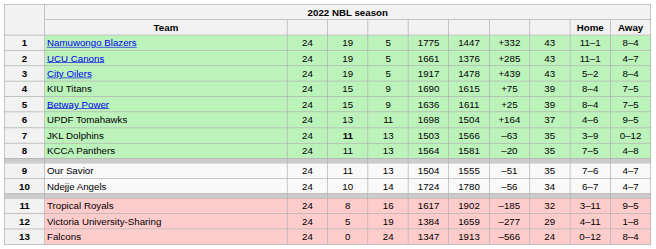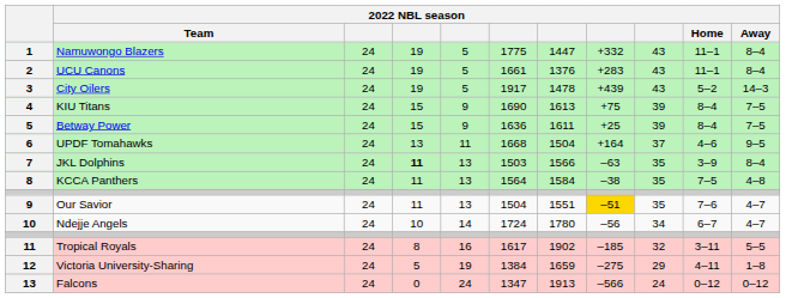 <table class="wikitable" width="80%" style="font-size:95%; text-align:center">
 <tr>
 <th rowspan="2" width="5%"></th>
 <th colspan="10" style="text-align:center">2022 NBL season</th>
 </tr>
 <tr>
 <th width="30%">Team</th>
 <th width="5%"></th>
 <th width="5%"></th>
 <th width="5%"></th>
 <th width="5%"></th>
 <th width="5%"></th>
 <th width="5%"></th>
 <th width="5%"></th>
 <th width="5%">Home</th>
 <th width="5%">Away</th>
 </tr>
 <tr style="background-color:#BBF3BB;">
 <th>1</th>
 <td style="text-align:left;"><a href='#'>Namuwongo Blazers</a></td>
 <td>24</td>
 <td>19</td>
 <td>5</td>
 <td>1775</td>
 <td>1447</td>
 <td>+332</td>
 <td>43</td>
 <td>11–1</td>
 <td>8–4</td>
 </tr>
 <tr style="background-color:#BBF3BB;">
 <th>2</th>
 <td style="text-align:left;"><a href='#'>UCU Canons</a></td>
 <td>24</td>
 <td>19</td>
 <td>5</td>
 <td>1661</td>
 <td>1376</td>
-<td>+285</td>
+<td>+283</td>
 <td>43</td>
 <td>11–1</td>
-<td>4–7</td>
+<td>8–4</td>
 </tr>
 <tr style="background-color:#BBF3BB;">
 <th>3</th>
 <td style="text-align:left;"><a href='#'>City Oilers</a></td>
 <td>24</td>
 <td>19</td>
 <td>5</td>
 <td>1917</td>
 <td>1478</td>
 <td>+439</td>
 <td>43</td>
 <td>5–2</td>
-<td>8–4</td>
+<td>14–3</td>
 </tr>
 <tr style="background-color:#BBF3BB;">
 <th>4</th>
 <td style="text-align:left;">KIU Titans</td>
 <td>24</td>
 <td>15</td>
 <td>9</td>
 <td>1690</td>
-<td>1615</td>
+<td>1613</td>
 <td>+75</td>
 <td>39</td>
 <td>8–4</td>
 <td>7–5</td>
 </tr>
 <tr style="background-color:#BBF3BB;">
 <th>5</th>
 <td style="text-align:left;"><a href='#'>Betway Power</a></td>
 <td>24</td>
 <td>15</td>
 <td>9</td>
 <td>1636</td>
 <td>1611</td>
 <td>+25</td>
 <td>39</td>
 <td>8–4</td>
 <td>7–5</td>
 </tr>
 <tr style="background-color:#BBF3BB;">
 <th>6</th>
 <td style="text-align:left;">UPDF Tomahawks</td>
 <td>24</td>
 <td>13</td>
 <td>11</td>
-<td>1698</td>
+<td>1668</td>
 <td>1504</td>
 <td>+164</td>
 <td>37</td>
 <td>4–6</td>
 <td>9–5</td>
 </tr>
 <tr style="background-color:#BBF3BB;">
 <th>7</th>
 <td style="text-align:left;">JKL Dolphins</td>
 <td>24</td>
 <td><strong>11</strong></td>
 <td>13</td>
 <td>1503</td>
 <td>1566</td>
 <td>–63</td>
 <td>35</td>
 <td>3–9</td>
-<td>0–12</td>
+<td>8–4</td>
 </tr>
 <tr style="background-color:#BBF3BB;">
 <th>8</th>
 <td style="text-align:left;">KCCA Panthers</td>
 <td>24</td>
 <td>11</td>
 <td>13</td>
 <td>1564</td>
-<td>1581</td>
-<td>–20</td>
+<td>1584</td>
+<td>–38</td>
 <td>35</td>
 <td>7–5</td>
 <td>4–8</td>
 </tr>
 <tr style="background-color:#CCCCCC">
 <td></td>
 <td></td>
 <td></td>
 <td></td>
 <td></td>
 <td></td>
 <td></td>
 <td></td>
 <td></td>
 <td></td>
 <td></td>
 </tr>
 <tr>
 <th>9</th>
 <td style="text-align:left;">Our Savior</td>
 <td>24</td>
 <td>11</td>
 <td>13</td>
 <td>1504</td>
-<td>1555</td>
-<td>–51</td>
+<td>1551</td>
+<td style="background: gold;">–51</td>
 <td>35</td>
 <td>7–6</td>
 <td>4–7</td>
 </tr>
 <tr>
 <th>10</th>
 <td style="text-align:left;">Ndejje Angels</td>
 <td>24</td>
 <td>10</td>
 <td>14</td>
 <td>1724</td>
 <td>1780</td>
 <td>–56</td>
 <td>34</td>
 <td>6–7</td>
 <td>4–7</td>
 </tr>
 <tr style="background-color:#CCCCCC">
 <td></td>
 <td></td>
 <td></td>
 <td></td>
 <td></td>
 <td></td>
 <td></td>
 <td></td>
 <td></td>
 <td></td>
 <td></td>
 </tr>
 <tr style="background-color:#fcc;">
 <th>11</th>
 <td style="text-align:left;">Tropical Royals</td>
 <td>24</td>
 <td>8</td>
 <td>16</td>
 <td>1617</td>
 <td>1902</td>
 <td>–185</td>
 <td>32</td>
 <td>3–11</td>
-<td>9–5</td>
+<td>5–5</td>
 </tr>
 <tr style="background-color:#fcc;">
 <th>12</th>
 <td style="text-align:left;">Victoria University-Sharing</td>
 <td>24</td>
 <td>5</td>
 <td>19</td>
 <td>1384</td>
 <td>1659</td>
-<td>–277</td>
+<td>–275</td>
 <td>29</td>
 <td>4–11</td>
 <td>1–8</td>
 </tr>
 <tr style="background-color:#fcc">
 <th>13</th>
 <td style="text-align:left;">Falcons</td>
 <td>24</td>
 <td>0</td>
 <td>24</td>
 <td>1347</td>
 <td>1913</td>
 <td>–566</td>
 <td>24</td>
 <td>0–12</td>
-<td>8–4</td>
+<td>0–12</td>
 </tr>
 </table>
